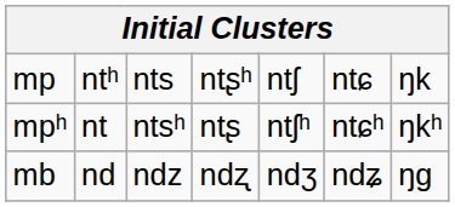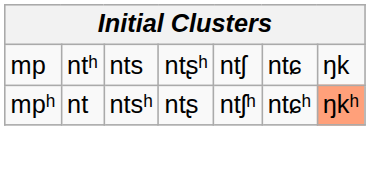 <table class="wikitable IPA">
 <tr>
 <th colspan="7"><em>Initial Clusters</em></th>
 </tr>
 <tr>
 <td>mp</td>
 <td>ntʰ</td>
 <td>nts</td>
 <td>ntʂʰ</td>
 <td>ntʃ</td>
 <td>ntɕ</td>
 <td>ŋk</td>
 </tr>
 <tr>
 <td>mpʰ</td>
 <td>nt</td>
 <td>ntsʰ</td>
 <td>ntʂ</td>
 <td>ntʃʰ</td>
 <td>ntɕʰ</td>
-<td>ŋkʰ</td>
-</tr>
-<tr>
-<td>mb</td>
-<td>nd</td>
-<td>ndz</td>
-<td>ndʐ</td>
-<td>ndʒ</td>
-<td>ndʑ</td>
-<td>ŋɡ</td>
+<td style="background: lightsalmon;">ŋkʰ</td>
 </tr>
 </table>
